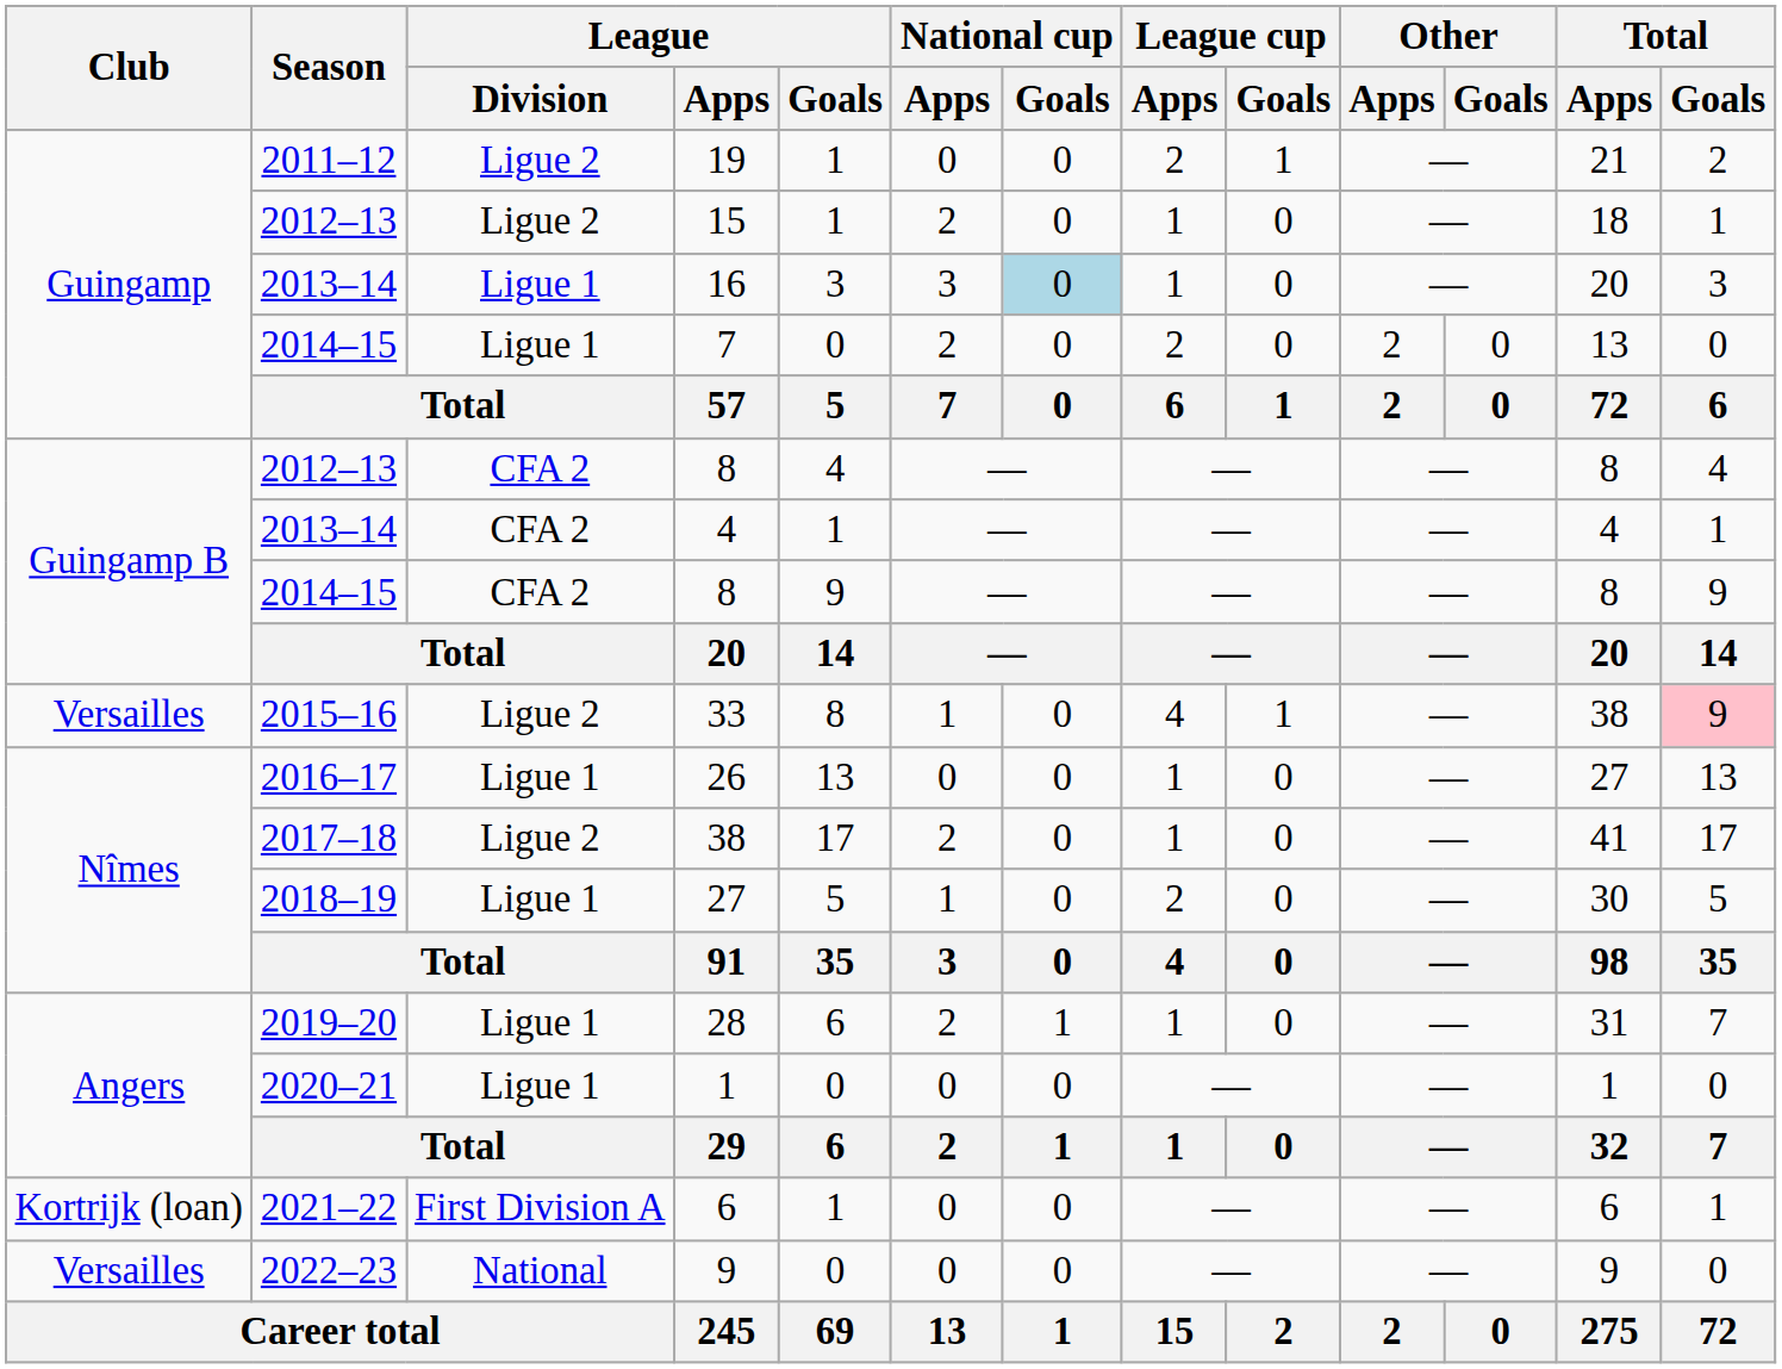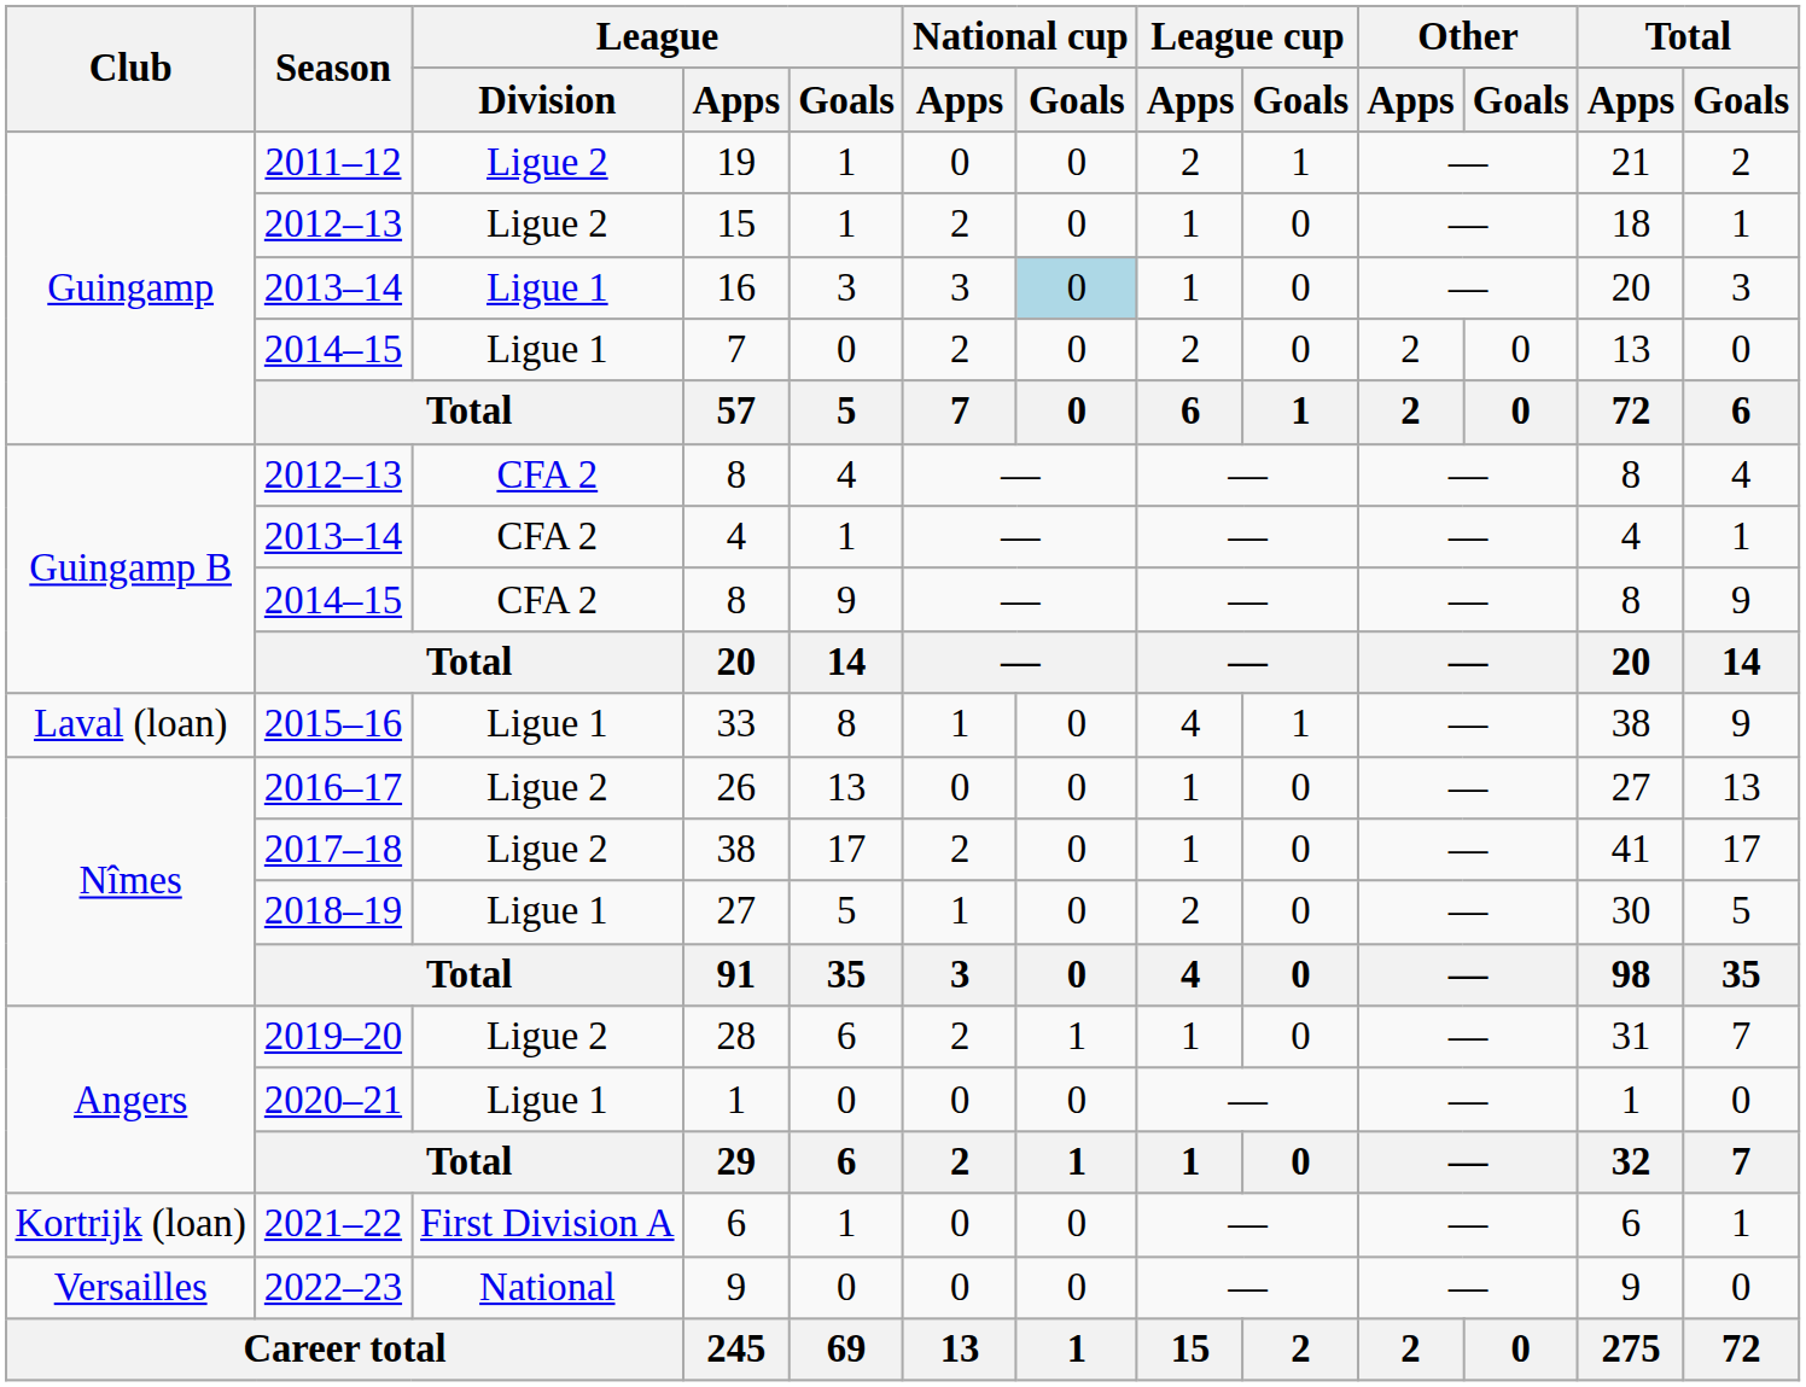 <table class="wikitable" style="text-align:center">
 <tr>
 <th rowspan="2">Club</th>
 <th rowspan="2">Season</th>
 <th colspan="3">League</th>
 <th colspan="2">National cup</th>
 <th colspan="2">League cup</th>
 <th colspan="2">Other</th>
 <th colspan="2">Total</th>
 </tr>
 <tr>
 <th>Division</th>
 <th>Apps</th>
 <th>Goals</th>
 <th>Apps</th>
 <th>Goals</th>
 <th>Apps</th>
 <th>Goals</th>
 <th>Apps</th>
 <th>Goals</th>
 <th>Apps</th>
 <th>Goals</th>
 </tr>
 <tr>
 <td rowspan="5"><a href='#'>Guingamp</a></td>
 <td><a href='#'>2011–12</a></td>
 <td><a href='#'>Ligue 2</a></td>
 <td>19</td>
 <td>1</td>
 <td>0</td>
 <td>0</td>
 <td>2</td>
 <td>1</td>
 <td colspan="2">—</td>
 <td>21</td>
 <td>2</td>
 </tr>
 <tr>
 <td><a href='#'>2012–13</a></td>
 <td>Ligue 2</td>
 <td>15</td>
 <td>1</td>
 <td>2</td>
 <td>0</td>
 <td>1</td>
 <td>0</td>
 <td colspan="2">—</td>
 <td>18</td>
 <td>1</td>
 </tr>
 <tr>
 <td><a href='#'>2013–14</a></td>
 <td><a href='#'>Ligue 1</a></td>
 <td>16</td>
 <td>3</td>
 <td>3</td>
 <td style="background: lightblue;">0</td>
 <td>1</td>
 <td>0</td>
 <td colspan="2">—</td>
 <td>20</td>
 <td>3</td>
 </tr>
 <tr>
 <td><a href='#'>2014–15</a></td>
 <td>Ligue 1</td>
 <td>7</td>
 <td>0</td>
 <td>2</td>
 <td>0</td>
 <td>2</td>
 <td>0</td>
 <td>2</td>
 <td>0</td>
 <td>13</td>
 <td>0</td>
 </tr>
 <tr>
 <th colspan="2">Total</th>
 <th>57</th>
 <th>5</th>
 <th>7</th>
 <th>0</th>
 <th>6</th>
 <th>1</th>
 <th>2</th>
 <th>0</th>
 <th>72</th>
 <th>6</th>
 </tr>
 <tr>
 <td rowspan="4"><a href='#'>Guingamp B</a></td>
 <td><a href='#'>2012–13</a></td>
 <td><a href='#'>CFA 2</a></td>
 <td>8</td>
 <td>4</td>
 <td colspan="2">—</td>
 <td colspan="2">—</td>
 <td colspan="2">—</td>
 <td>8</td>
 <td>4</td>
 </tr>
 <tr>
 <td><a href='#'>2013–14</a></td>
 <td>CFA 2</td>
 <td>4</td>
 <td>1</td>
 <td colspan="2">—</td>
 <td colspan="2">—</td>
 <td colspan="2">—</td>
 <td>4</td>
 <td>1</td>
 </tr>
 <tr>
 <td><a href='#'>2014–15</a></td>
 <td>CFA 2</td>
 <td>8</td>
 <td>9</td>
 <td colspan="2">—</td>
 <td colspan="2">—</td>
 <td colspan="2">—</td>
 <td>8</td>
 <td>9</td>
 </tr>
 <tr>
 <th colspan="2">Total</th>
 <th>20</th>
 <th>14</th>
 <th colspan="2">—</th>
 <th colspan="2">—</th>
 <th colspan="2">—</th>
 <th>20</th>
 <th>14</th>
 </tr>
 <tr>
-<td><a href='#'>Versailles</a></td>
+<td><a href='#'>Laval</a> (loan)</td>
 <td><a href='#'>2015–16</a></td>
-<td>Ligue 2</td>
+<td>Ligue 1</td>
 <td>33</td>
 <td>8</td>
 <td>1</td>
 <td>0</td>
 <td>4</td>
 <td>1</td>
 <td colspan="2">—</td>
 <td>38</td>
-<td style="background: pink;">9</td>
+<td>9</td>
 </tr>
 <tr>
 <td rowspan="4"><a href='#'>Nîmes</a></td>
 <td><a href='#'>2016–17</a></td>
-<td>Ligue 1</td>
+<td>Ligue 2</td>
 <td>26</td>
 <td>13</td>
 <td>0</td>
 <td>0</td>
 <td>1</td>
 <td>0</td>
 <td colspan="2">—</td>
 <td>27</td>
 <td>13</td>
 </tr>
 <tr>
 <td><a href='#'>2017–18</a></td>
 <td>Ligue 2</td>
 <td>38</td>
 <td>17</td>
 <td>2</td>
 <td>0</td>
 <td>1</td>
 <td>0</td>
 <td colspan="2">—</td>
 <td>41</td>
 <td>17</td>
 </tr>
 <tr>
 <td><a href='#'>2018–19</a></td>
 <td>Ligue 1</td>
 <td>27</td>
 <td>5</td>
 <td>1</td>
 <td>0</td>
 <td>2</td>
 <td>0</td>
 <td colspan="2">—</td>
 <td>30</td>
 <td>5</td>
 </tr>
 <tr>
 <th colspan="2">Total</th>
 <th>91</th>
 <th>35</th>
 <th>3</th>
 <th>0</th>
 <th>4</th>
 <th>0</th>
 <th colspan="2">—</th>
 <th>98</th>
 <th>35</th>
 </tr>
 <tr>
 <td rowspan="3"><a href='#'>Angers</a></td>
 <td><a href='#'>2019–20</a></td>
-<td>Ligue 1</td>
+<td>Ligue 2</td>
 <td>28</td>
 <td>6</td>
 <td>2</td>
 <td>1</td>
 <td>1</td>
 <td>0</td>
 <td colspan="2">—</td>
 <td>31</td>
 <td>7</td>
 </tr>
 <tr>
 <td><a href='#'>2020–21</a></td>
 <td>Ligue 1</td>
 <td>1</td>
 <td>0</td>
 <td>0</td>
 <td>0</td>
 <td colspan="2">—</td>
 <td colspan="2">—</td>
 <td>1</td>
 <td>0</td>
 </tr>
 <tr>
 <th colspan="2">Total</th>
 <th>29</th>
 <th>6</th>
 <th>2</th>
 <th>1</th>
 <th>1</th>
 <th>0</th>
 <th colspan="2">—</th>
 <th>32</th>
 <th>7</th>
 </tr>
 <tr>
 <td><a href='#'>Kortrijk</a> (loan)</td>
 <td><a href='#'>2021–22</a></td>
 <td><a href='#'>First Division A</a></td>
 <td>6</td>
 <td>1</td>
 <td>0</td>
 <td>0</td>
 <td colspan="2">—</td>
 <td colspan="2">—</td>
 <td>6</td>
 <td>1</td>
 </tr>
 <tr>
 <td><a href='#'>Versailles</a></td>
 <td><a href='#'>2022–23</a></td>
 <td><a href='#'>National</a></td>
 <td>9</td>
 <td>0</td>
 <td>0</td>
 <td>0</td>
 <td colspan="2">—</td>
 <td colspan="2">—</td>
 <td>9</td>
 <td>0</td>
 </tr>
 <tr>
 <th colspan="3">Career total</th>
 <th>245</th>
 <th>69</th>
 <th>13</th>
 <th>1</th>
 <th>15</th>
 <th>2</th>
 <th>2</th>
 <th>0</th>
 <th>275</th>
 <th>72</th>
 </tr>
 </table>
